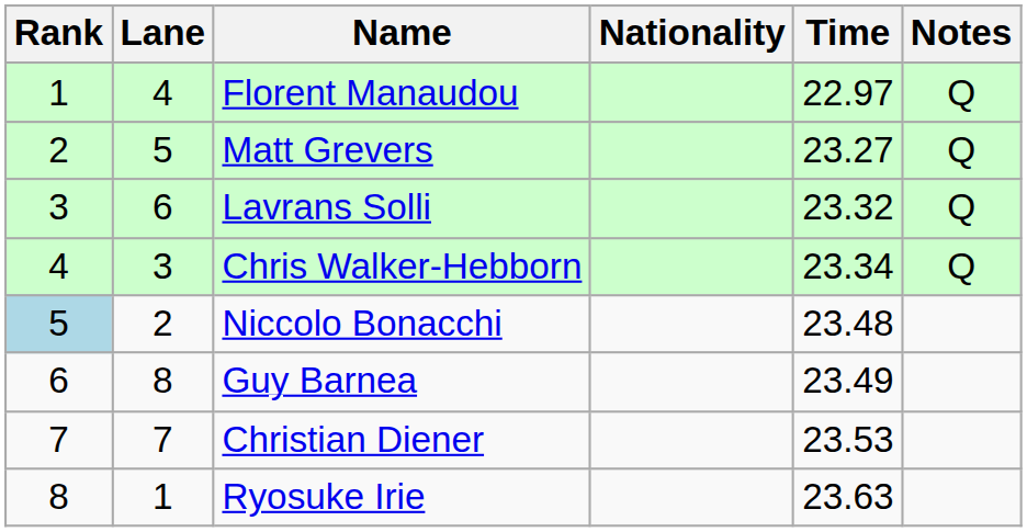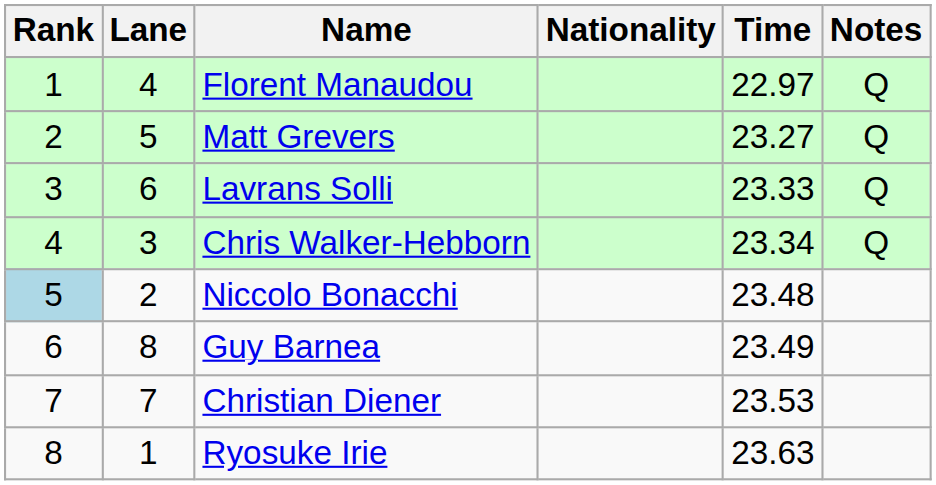 <table class="wikitable sortable" style="text-align:center">
 <tr>
 <th>Rank</th>
 <th>Lane</th>
 <th>Name</th>
 <th>Nationality</th>
 <th>Time</th>
 <th>Notes</th>
 </tr>
 <tr bgcolor=ccffcc>
 <td>1</td>
 <td>4</td>
 <td align=left><a href='#'>Florent Manaudou</a></td>
 <td align=left></td>
 <td>22.97</td>
 <td>Q</td>
 </tr>
 <tr bgcolor=ccffcc>
 <td>2</td>
 <td>5</td>
 <td align=left><a href='#'>Matt Grevers</a></td>
 <td align=left></td>
 <td>23.27</td>
 <td>Q</td>
 </tr>
 <tr bgcolor=ccffcc>
 <td>3</td>
 <td>6</td>
 <td align=left><a href='#'>Lavrans Solli</a></td>
 <td align=left></td>
-<td>23.32</td>
+<td>23.33</td>
 <td>Q</td>
 </tr>
 <tr bgcolor=ccffcc>
 <td>4</td>
 <td>3</td>
 <td align=left><a href='#'>Chris Walker-Hebborn</a></td>
 <td align=left></td>
 <td>23.34</td>
 <td>Q</td>
 </tr>
 <tr>
 <td style="background: lightblue;">5</td>
 <td>2</td>
 <td align=left><a href='#'>Niccolo Bonacchi</a></td>
 <td align=left></td>
 <td>23.48</td>
 <td></td>
 </tr>
 <tr>
 <td>6</td>
 <td>8</td>
 <td align=left><a href='#'>Guy Barnea</a></td>
 <td align=left></td>
 <td>23.49</td>
 <td></td>
 </tr>
 <tr>
 <td>7</td>
 <td>7</td>
 <td align=left><a href='#'>Christian Diener</a></td>
 <td align=left></td>
 <td>23.53</td>
 <td></td>
 </tr>
 <tr>
 <td>8</td>
 <td>1</td>
 <td align=left><a href='#'>Ryosuke Irie</a></td>
 <td align=left></td>
 <td>23.63</td>
 <td></td>
 </tr>
 </table>
